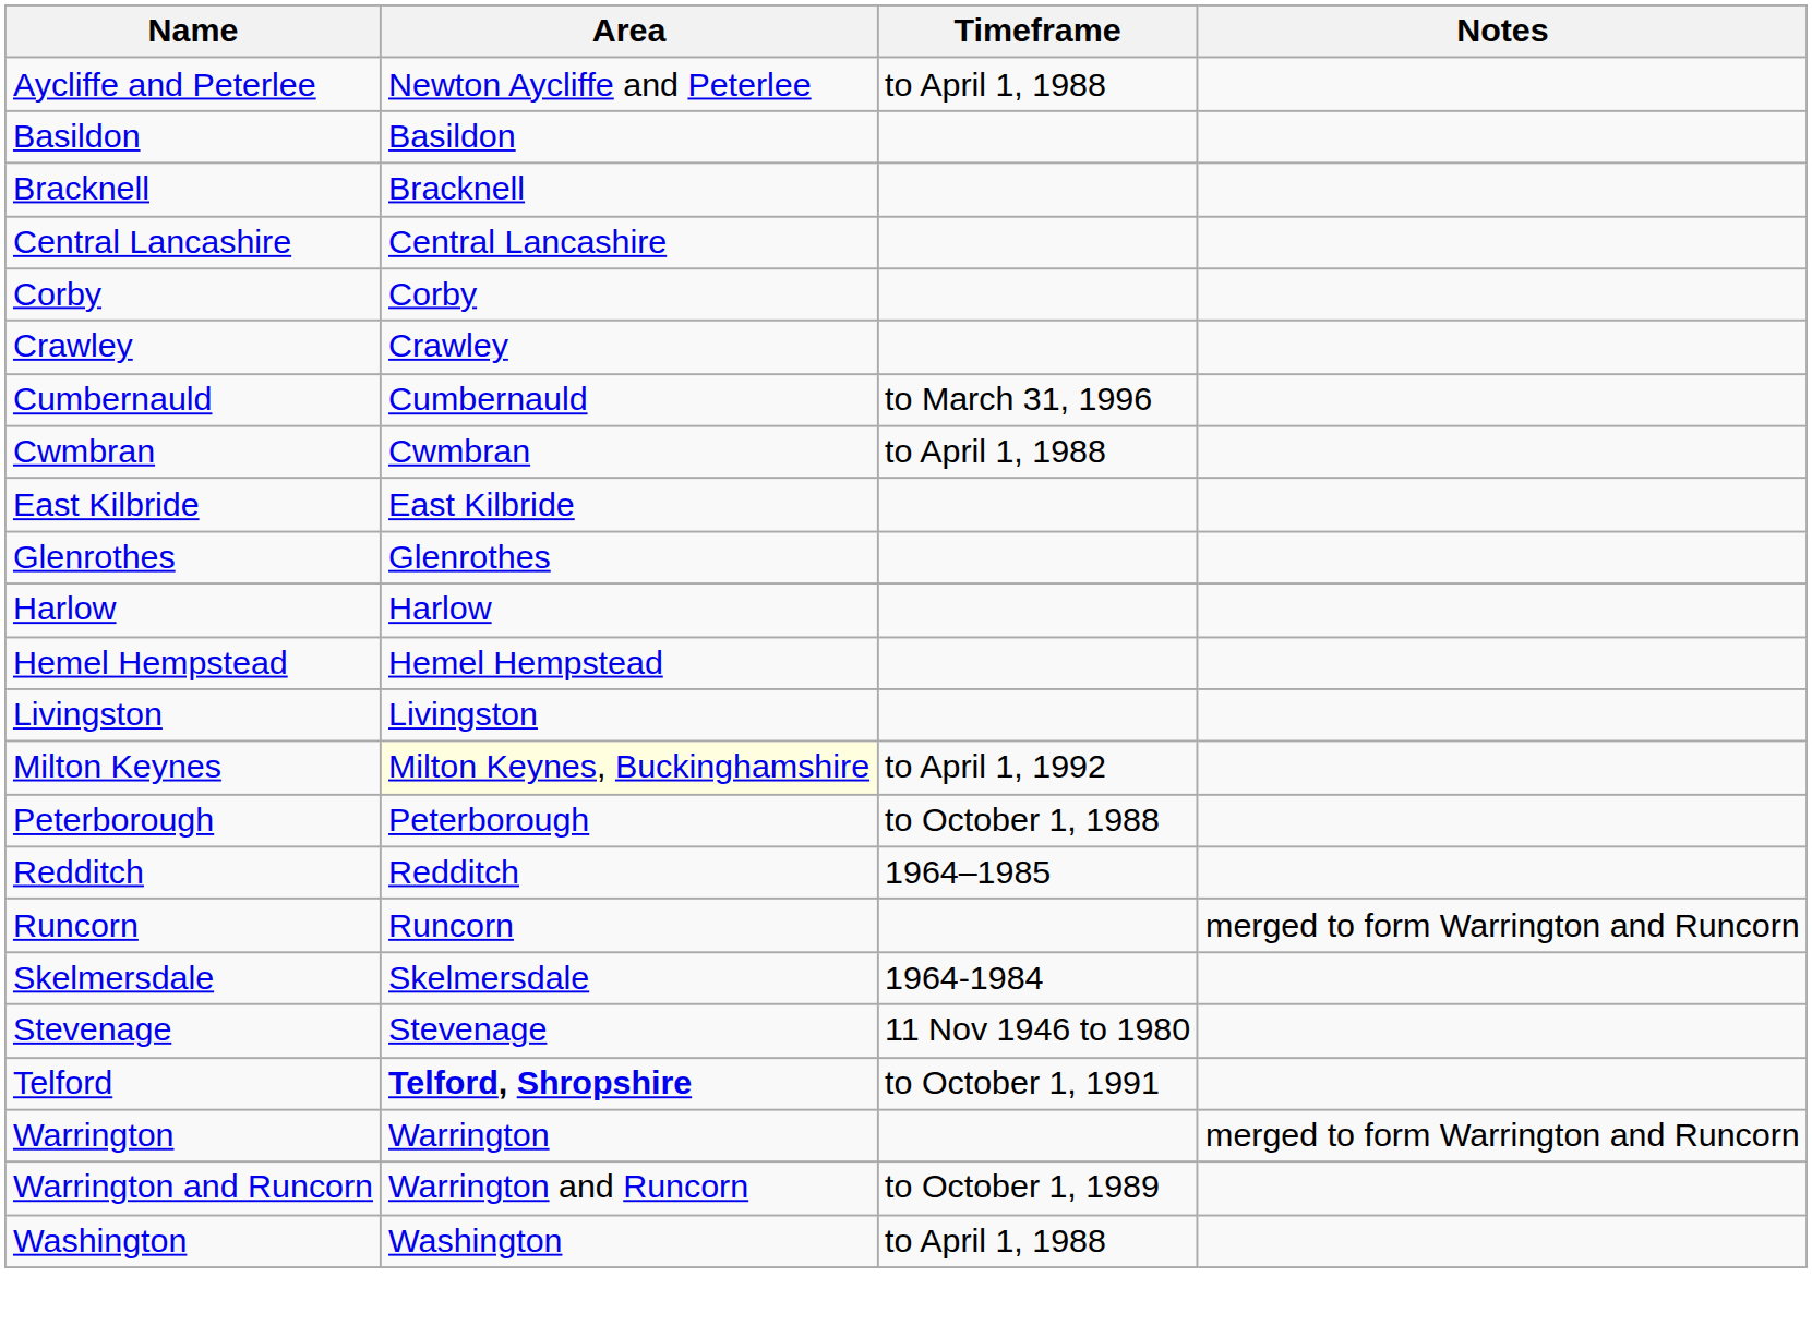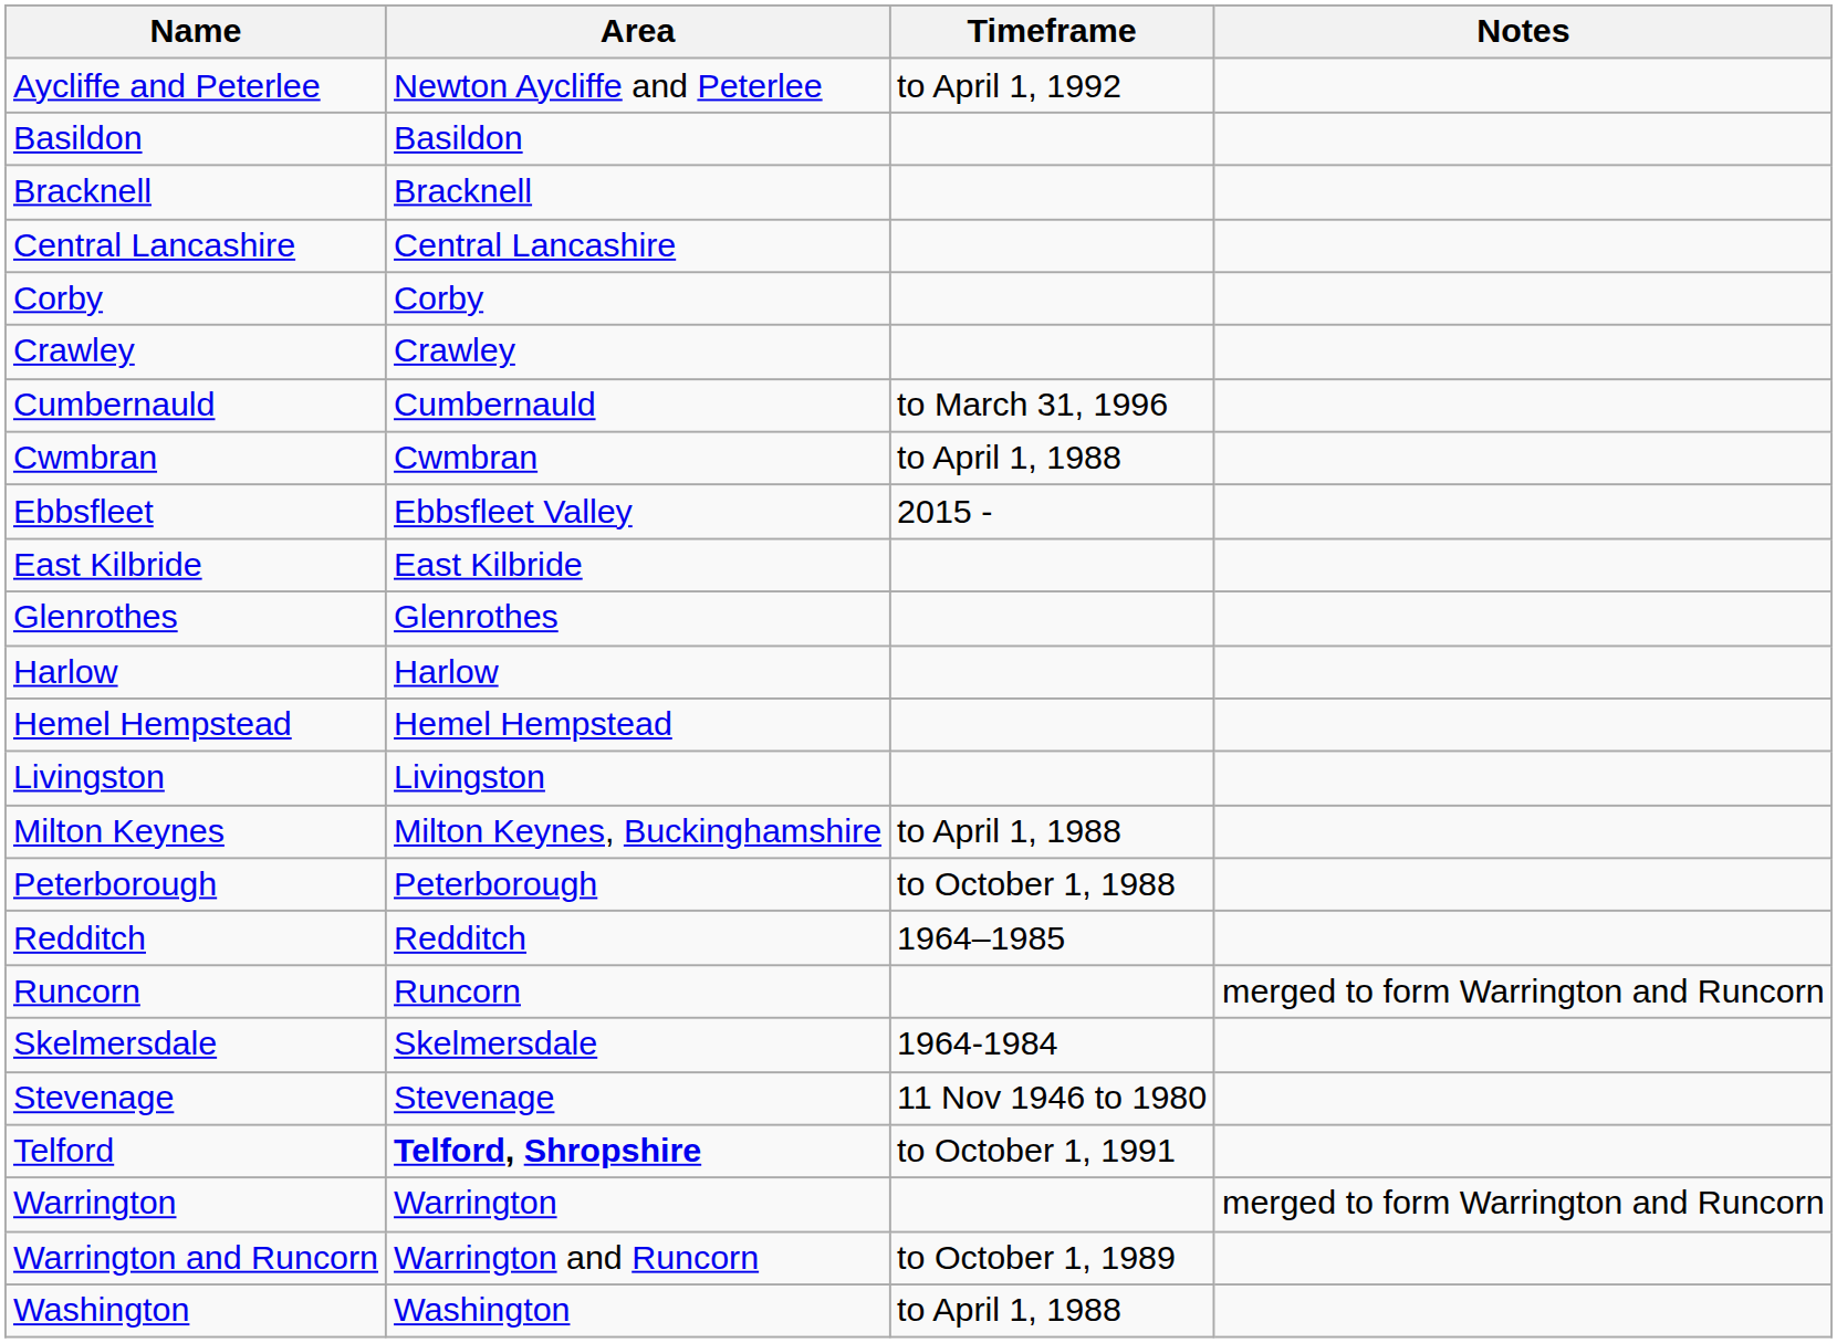 <table class="wikitable">
 <tr>
 <th>Name</th>
 <th>Area</th>
 <th>Timeframe</th>
 <th>Notes</th>
 </tr>
 <tr>
 <td><a href='#'>Aycliffe and Peterlee</a></td>
 <td><a href='#'>Newton Aycliffe</a> and <a href='#'>Peterlee</a></td>
-<td>to April 1, 1988</td>
+<td>to April 1, 1992</td>
 <td></td>
 </tr>
 <tr>
 <td><a href='#'>Basildon</a></td>
 <td><a href='#'>Basildon</a></td>
 <td></td>
 <td></td>
 </tr>
 <tr>
 <td><a href='#'>Bracknell</a></td>
 <td><a href='#'>Bracknell</a></td>
 <td></td>
 <td></td>
 </tr>
 <tr>
 <td><a href='#'>Central Lancashire</a></td>
 <td><a href='#'>Central Lancashire</a></td>
 <td></td>
 <td></td>
 </tr>
 <tr>
 <td><a href='#'>Corby</a></td>
 <td><a href='#'>Corby</a></td>
 <td></td>
 <td></td>
 </tr>
 <tr>
 <td><a href='#'>Crawley</a></td>
 <td><a href='#'>Crawley</a></td>
 <td></td>
 <td></td>
 </tr>
 <tr>
 <td><a href='#'>Cumbernauld</a></td>
 <td><a href='#'>Cumbernauld</a></td>
 <td>to March 31, 1996</td>
 <td></td>
 </tr>
 <tr>
 <td><a href='#'>Cwmbran</a></td>
 <td><a href='#'>Cwmbran</a></td>
 <td>to April 1, 1988</td>
 <td></td>
 </tr>
 <tr>
+<td><a href='#'>Ebbsfleet</a></td>
+<td><a href='#'>Ebbsfleet Valley</a></td>
+<td>2015 -</td>
+<td></td>
+</tr>
+<tr>
 <td><a href='#'>East Kilbride</a></td>
 <td><a href='#'>East Kilbride</a></td>
 <td></td>
 <td></td>
 </tr>
 <tr>
 <td><a href='#'>Glenrothes</a></td>
 <td><a href='#'>Glenrothes</a></td>
 <td></td>
 <td></td>
 </tr>
 <tr>
 <td><a href='#'>Harlow</a></td>
 <td><a href='#'>Harlow</a></td>
 <td></td>
 <td></td>
 </tr>
 <tr>
 <td><a href='#'>Hemel Hempstead</a></td>
 <td><a href='#'>Hemel Hempstead</a></td>
 <td></td>
 <td></td>
 </tr>
 <tr>
 <td><a href='#'>Livingston</a></td>
 <td><a href='#'>Livingston</a></td>
 <td></td>
 <td></td>
 </tr>
 <tr>
 <td><a href='#'>Milton Keynes</a></td>
-<td style="background: lightyellow;"><a href='#'>Milton Keynes</a>, <a href='#'>Buckinghamshire</a></td>
-<td>to April 1, 1992</td>
+<td><a href='#'>Milton Keynes</a>, <a href='#'>Buckinghamshire</a></td>
+<td>to April 1, 1988</td>
 <td></td>
 </tr>
 <tr>
 <td><a href='#'>Peterborough</a></td>
 <td><a href='#'>Peterborough</a></td>
 <td>to October 1, 1988</td>
 <td></td>
 </tr>
 <tr>
 <td><a href='#'>Redditch</a></td>
 <td><a href='#'>Redditch</a></td>
 <td>1964–1985</td>
 <td></td>
 </tr>
 <tr>
 <td><a href='#'>Runcorn</a></td>
 <td><a href='#'>Runcorn</a></td>
 <td></td>
 <td>merged to form Warrington and Runcorn</td>
 </tr>
 <tr>
 <td><a href='#'>Skelmersdale</a></td>
 <td><a href='#'>Skelmersdale</a></td>
 <td>1964-1984</td>
 <td></td>
 </tr>
 <tr>
 <td><a href='#'>Stevenage</a></td>
 <td><a href='#'>Stevenage</a></td>
 <td>11 Nov 1946 to 1980</td>
 <td></td>
 </tr>
 <tr>
 <td><a href='#'>Telford</a></td>
 <td><strong><a href='#'>Telford</a>, <a href='#'>Shropshire</a></strong></td>
 <td>to October 1, 1991</td>
 <td></td>
 </tr>
 <tr>
 <td><a href='#'>Warrington</a></td>
 <td><a href='#'>Warrington</a></td>
 <td></td>
 <td>merged to form Warrington and Runcorn</td>
 </tr>
 <tr>
 <td><a href='#'>Warrington and Runcorn</a></td>
 <td><a href='#'>Warrington</a> and <a href='#'>Runcorn</a></td>
 <td>to October 1, 1989</td>
 <td></td>
 </tr>
 <tr>
 <td><a href='#'>Washington</a></td>
 <td><a href='#'>Washington</a></td>
 <td>to April 1, 1988</td>
 <td></td>
 </tr>
 </table>
